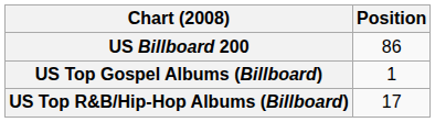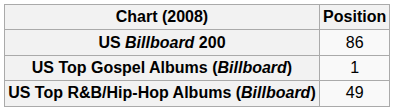 <table class="wikitable sortable plainrowheaders" style="text-align:center">
 <tr>
 <th scope="col">Chart (2008)</th>
 <th scope="col">Position</th>
 </tr>
 <tr>
 <th scope="row">US <em>Billboard</em> 200</th>
 <td>86</td>
 </tr>
 <tr>
 <th scope="row">US Top Gospel Albums (<em>Billboard</em>)</th>
 <td>1</td>
 </tr>
 <tr>
 <th scope="row">US Top R&B/Hip-Hop Albums (<em>Billboard</em>)</th>
-<td>17</td>
+<td>49</td>
 </tr>
 </table>
